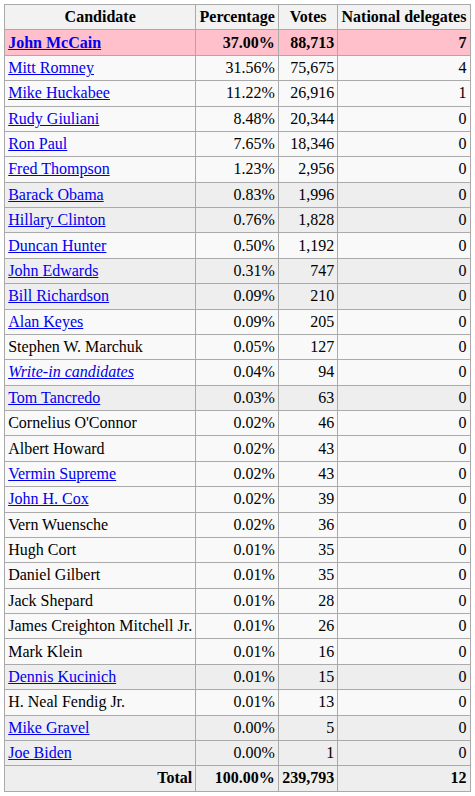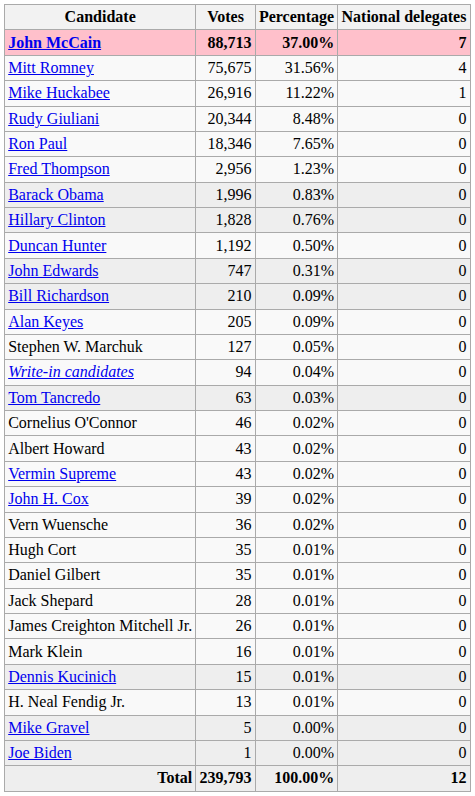 <table class="wikitable" style="text-align:right;">
 <tr>
 <th>Candidate</th>
+<th>Votes</th>
 <th>Percentage</th>
-<th>Votes</th>
 <th>National delegates</th>
 </tr>
 <tr style="background:pink;">
 <td style="text-align:left;"><strong><a href='#'>John McCain</a></strong></td>
+<td><strong>88,713</strong></td>
 <td><strong>37.00%</strong></td>
-<td><strong>88,713</strong></td>
 <td><strong>7</strong></td>
 </tr>
 <tr>
 <td style="text-align:left;"><a href='#'>Mitt Romney</a></td>
+<td>75,675</td>
 <td>31.56%</td>
-<td>75,675</td>
 <td>4</td>
 </tr>
 <tr>
 <td style="text-align:left;"><a href='#'>Mike Huckabee</a></td>
+<td>26,916</td>
 <td>11.22%</td>
-<td>26,916</td>
 <td>1</td>
 </tr>
 <tr>
 <td style="text-align:left;"><a href='#'>Rudy Giuliani</a></td>
+<td>20,344</td>
 <td>8.48%</td>
-<td>20,344</td>
 <td>0</td>
 </tr>
 <tr>
 <td style="text-align:left;"><a href='#'>Ron Paul</a></td>
+<td>18,346</td>
 <td>7.65%</td>
-<td>18,346</td>
 <td>0</td>
 </tr>
 <tr>
 <td style="text-align:left;"><a href='#'>Fred Thompson</a></td>
+<td>2,956</td>
 <td>1.23%</td>
-<td>2,956</td>
 <td>0</td>
 </tr>
 <tr style="background:#eee;">
 <td style="text-align:left;"><a href='#'>Barack Obama</a></td>
+<td>1,996</td>
 <td>0.83%</td>
-<td>1,996</td>
 <td>0</td>
 </tr>
 <tr style="background:#eee;">
 <td style="text-align:left;"><a href='#'>Hillary Clinton</a></td>
+<td>1,828</td>
 <td>0.76%</td>
-<td>1,828</td>
 <td>0</td>
 </tr>
 <tr>
 <td style="text-align:left;"><a href='#'>Duncan Hunter</a></td>
+<td>1,192</td>
 <td>0.50%</td>
-<td>1,192</td>
 <td>0</td>
 </tr>
 <tr style="background:#eee;">
 <td style="text-align:left;"><a href='#'>John Edwards</a></td>
+<td>747</td>
 <td>0.31%</td>
-<td>747</td>
 <td>0</td>
 </tr>
 <tr style="background:#eee;">
 <td style="text-align:left;"><a href='#'>Bill Richardson</a></td>
+<td>210</td>
 <td>0.09%</td>
-<td>210</td>
 <td>0</td>
 </tr>
 <tr>
 <td style="text-align:left;"><a href='#'>Alan Keyes</a></td>
+<td>205</td>
 <td>0.09%</td>
-<td>205</td>
 <td>0</td>
 </tr>
 <tr>
 <td style="text-align:left;">Stephen W. Marchuk</td>
+<td>127</td>
 <td>0.05%</td>
-<td>127</td>
 <td>0</td>
 </tr>
 <tr>
 <td style="text-align:left;"><em><a href='#'>Write-in candidates</a></em></td>
+<td>94</td>
 <td>0.04%</td>
-<td>94</td>
 <td>0</td>
 </tr>
 <tr style="background:#eee;">
 <td style="text-align:left;"><a href='#'>Tom Tancredo</a></td>
+<td>63</td>
 <td>0.03%</td>
-<td>63</td>
 <td>0</td>
 </tr>
 <tr>
 <td style="text-align:left;">Cornelius O'Connor</td>
+<td>46</td>
 <td>0.02%</td>
-<td>46</td>
 <td>0</td>
 </tr>
 <tr>
 <td style="text-align:left;">Albert Howard</td>
+<td>43</td>
 <td>0.02%</td>
-<td>43</td>
 <td>0</td>
 </tr>
 <tr>
 <td style="text-align:left;"><a href='#'>Vermin Supreme</a></td>
+<td>43</td>
 <td>0.02%</td>
-<td>43</td>
 <td>0</td>
 </tr>
 <tr>
 <td style="text-align:left;"><a href='#'>John H. Cox</a></td>
+<td>39</td>
 <td>0.02%</td>
-<td>39</td>
 <td>0</td>
 </tr>
 <tr>
 <td style="text-align:left;">Vern Wuensche</td>
+<td>36</td>
 <td>0.02%</td>
-<td>36</td>
 <td>0</td>
 </tr>
 <tr>
 <td style="text-align:left;">Hugh Cort</td>
+<td>35</td>
 <td>0.01%</td>
-<td>35</td>
 <td>0</td>
 </tr>
 <tr>
 <td style="text-align:left;">Daniel Gilbert</td>
+<td>35</td>
 <td>0.01%</td>
-<td>35</td>
 <td>0</td>
 </tr>
 <tr>
 <td style="text-align:left;">Jack Shepard</td>
+<td>28</td>
 <td>0.01%</td>
-<td>28</td>
 <td>0</td>
 </tr>
 <tr>
 <td style="text-align:left;">James Creighton Mitchell Jr.</td>
+<td>26</td>
 <td>0.01%</td>
-<td>26</td>
 <td>0</td>
 </tr>
 <tr>
 <td style="text-align:left;">Mark Klein</td>
+<td>16</td>
 <td>0.01%</td>
-<td>16</td>
 <td>0</td>
 </tr>
 <tr style="background:#eee;">
 <td style="text-align:left;"><a href='#'>Dennis Kucinich</a></td>
+<td>15</td>
 <td>0.01%</td>
-<td>15</td>
 <td>0</td>
 </tr>
 <tr>
 <td style="text-align:left;">H. Neal Fendig Jr.</td>
+<td>13</td>
 <td>0.01%</td>
-<td>13</td>
 <td>0</td>
 </tr>
 <tr style="background:#eee;">
 <td style="text-align:left;"><a href='#'>Mike Gravel</a></td>
+<td>5</td>
 <td>0.00%</td>
-<td>5</td>
 <td>0</td>
 </tr>
 <tr style="background:#eee;">
 <td style="text-align:left;"><a href='#'>Joe Biden</a></td>
+<td>1</td>
 <td>0.00%</td>
-<td>1</td>
 <td>0</td>
 </tr>
 <tr style="background:#eee;">
 <td><strong>Total</strong></td>
+<td><strong>239,793</strong></td>
 <td><strong>100.00%</strong></td>
-<td><strong>239,793</strong></td>
 <td><strong>12</strong></td>
 </tr>
 </table>
